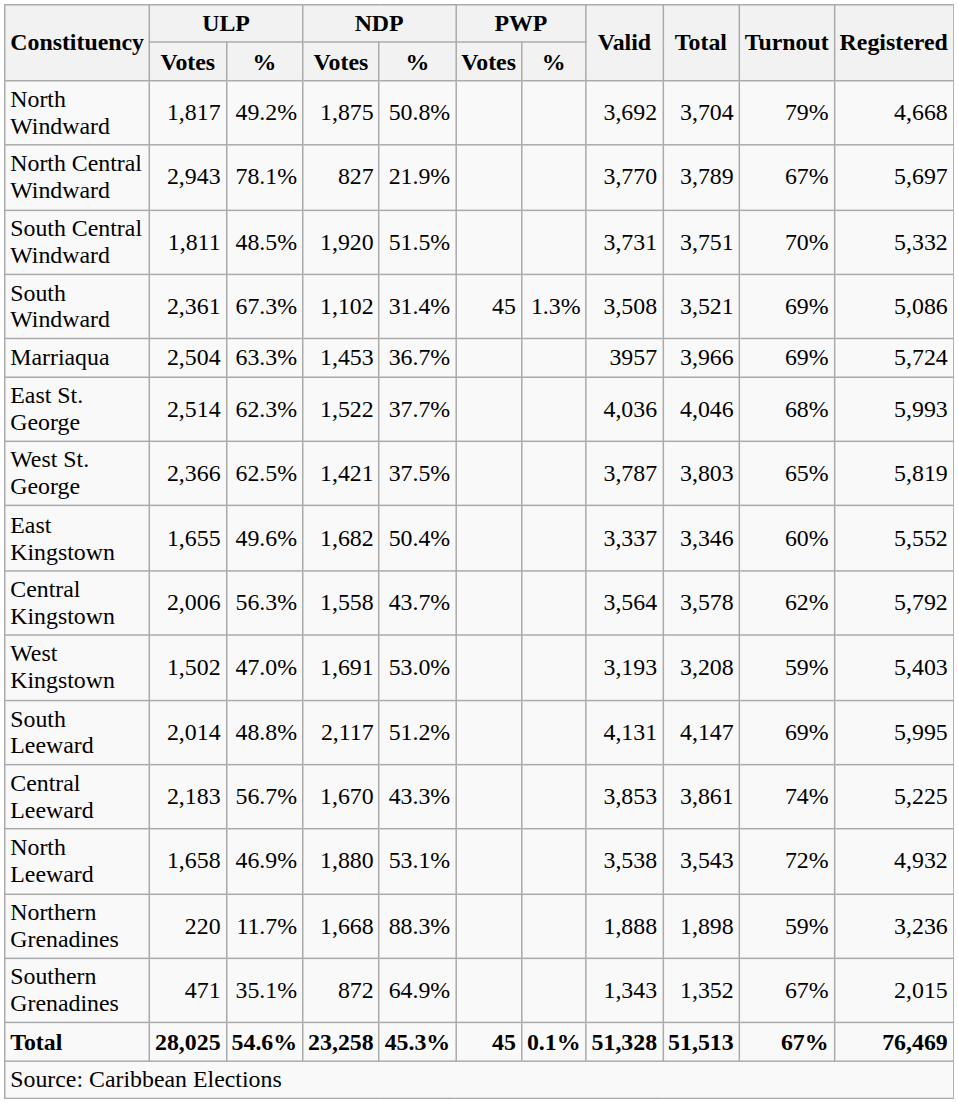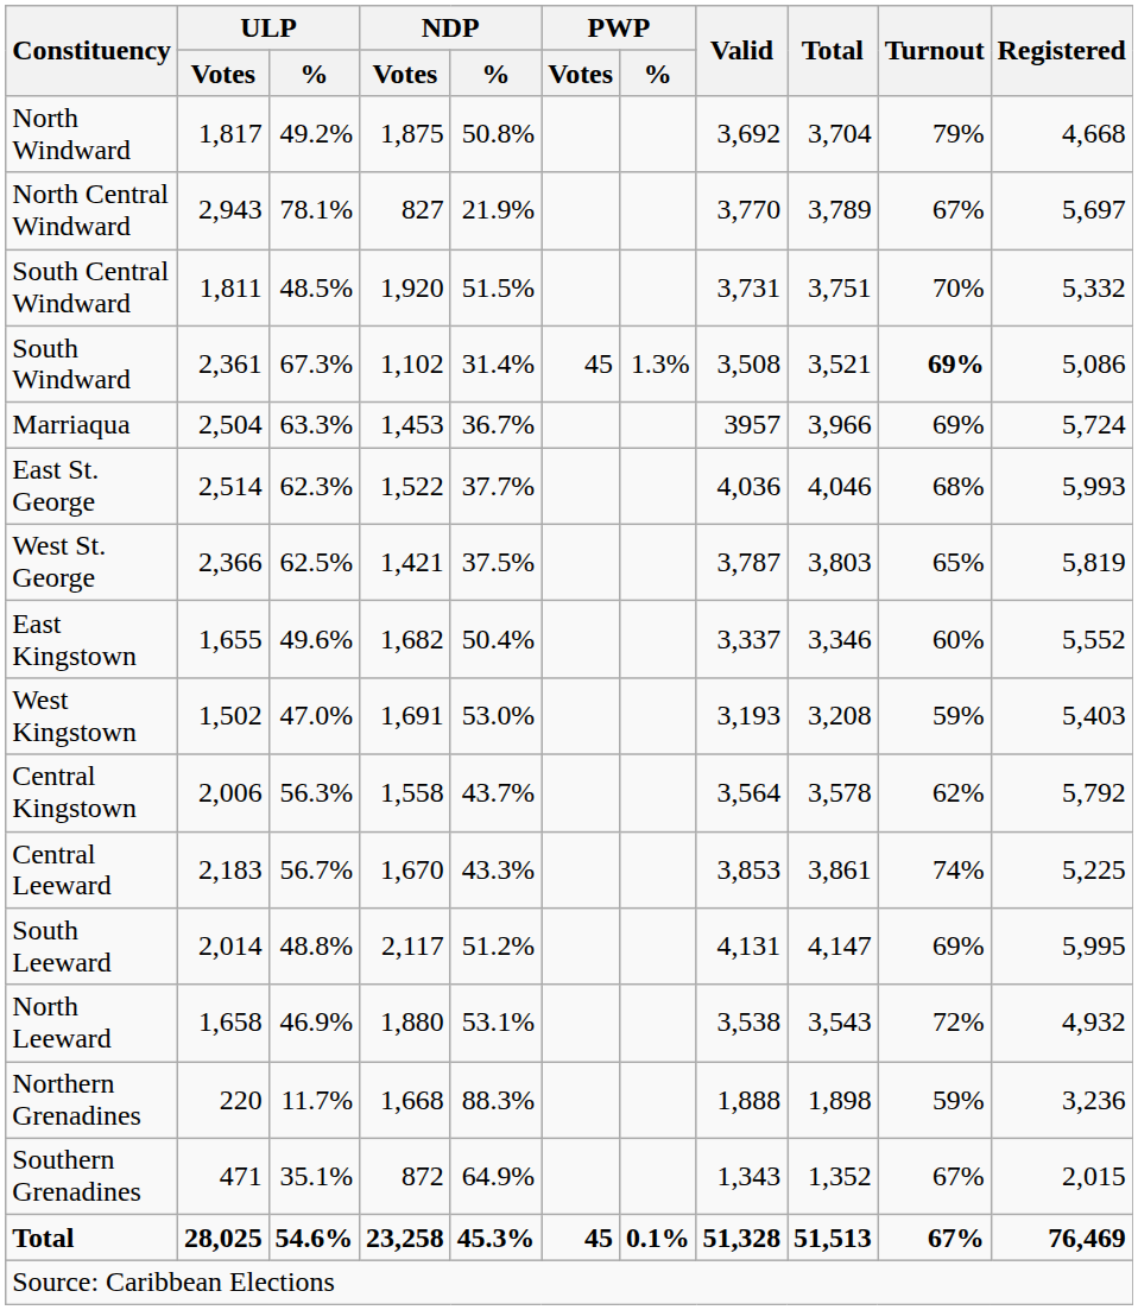 <table class="wikitable sortable" style=text-align:right>
 <tr>
 <th rowspan=2>Constituency</th>
 <th colspan=2>ULP</th>
 <th colspan=2>NDP</th>
 <th colspan=2>PWP</th>
 <th rowspan=2>Valid</th>
 <th rowspan=2>Total</th>
 <th rowspan=2>Turnout</th>
 <th rowspan=2>Registered</th>
 </tr>
 <tr>
 <th>Votes</th>
 <th>%</th>
 <th>Votes</th>
 <th>%</th>
 <th>Votes</th>
 <th>%</th>
 </tr>
 <tr>
 <td align=left>North Windward</td>
 <td>1,817</td>
 <td>49.2%</td>
 <td>1,875</td>
 <td>50.8%</td>
 <td></td>
 <td></td>
 <td>3,692</td>
 <td>3,704</td>
 <td>79%</td>
 <td>4,668</td>
 </tr>
 <tr>
 <td align=left>North Central Windward</td>
 <td>2,943</td>
 <td>78.1%</td>
 <td>827</td>
 <td>21.9%</td>
 <td></td>
 <td></td>
 <td>3,770</td>
 <td>3,789</td>
 <td>67%</td>
 <td>5,697</td>
 </tr>
 <tr>
 <td align=left>South Central Windward</td>
 <td>1,811</td>
 <td>48.5%</td>
 <td>1,920</td>
 <td>51.5%</td>
 <td></td>
 <td></td>
 <td>3,731</td>
 <td>3,751</td>
 <td>70%</td>
 <td>5,332</td>
 </tr>
 <tr>
 <td align=left>South Windward</td>
 <td>2,361</td>
 <td>67.3%</td>
 <td>1,102</td>
 <td>31.4%</td>
 <td>45</td>
 <td>1.3%</td>
 <td>3,508</td>
 <td>3,521</td>
-<td>69%</td>
+<td><strong>69%</strong></td>
 <td>5,086</td>
 </tr>
 <tr>
 <td align=left>Marriaqua</td>
 <td>2,504</td>
 <td>63.3%</td>
 <td>1,453</td>
 <td>36.7%</td>
 <td></td>
 <td></td>
 <td>3957</td>
 <td>3,966</td>
 <td>69%</td>
 <td>5,724</td>
 </tr>
 <tr>
 <td align=left>East St. George</td>
 <td>2,514</td>
 <td>62.3%</td>
 <td>1,522</td>
 <td>37.7%</td>
 <td></td>
 <td></td>
 <td>4,036</td>
 <td>4,046</td>
 <td>68%</td>
 <td>5,993</td>
 </tr>
 <tr>
 <td align=left>West St. George</td>
 <td>2,366</td>
 <td>62.5%</td>
 <td>1,421</td>
 <td>37.5%</td>
 <td></td>
 <td></td>
 <td>3,787</td>
 <td>3,803</td>
 <td>65%</td>
 <td>5,819</td>
 </tr>
 <tr>
 <td align=left>East Kingstown</td>
 <td>1,655</td>
 <td>49.6%</td>
 <td>1,682</td>
 <td>50.4%</td>
 <td></td>
 <td></td>
 <td>3,337</td>
 <td>3,346</td>
 <td>60%</td>
 <td>5,552</td>
 </tr>
 <tr>
+<td align=left>West Kingstown</td>
+<td>1,502</td>
+<td>47.0%</td>
+<td>1,691</td>
+<td>53.0%</td>
+<td></td>
+<td></td>
+<td>3,193</td>
+<td>3,208</td>
+<td>59%</td>
+<td>5,403</td>
+</tr>
+<tr>
 <td align=left>Central Kingstown</td>
 <td>2,006</td>
 <td>56.3%</td>
 <td>1,558</td>
 <td>43.7%</td>
 <td></td>
 <td></td>
 <td>3,564</td>
 <td>3,578</td>
 <td>62%</td>
 <td>5,792</td>
 </tr>
 <tr>
-<td align=left>West Kingstown</td>
-<td>1,502</td>
-<td>47.0%</td>
-<td>1,691</td>
-<td>53.0%</td>
+<td align=left>Central Leeward</td>
+<td>2,183</td>
+<td>56.7%</td>
+<td>1,670</td>
+<td>43.3%</td>
 <td></td>
 <td></td>
-<td>3,193</td>
-<td>3,208</td>
-<td>59%</td>
-<td>5,403</td>
+<td>3,853</td>
+<td>3,861</td>
+<td>74%</td>
+<td>5,225</td>
 </tr>
 <tr>
 <td align=left>South Leeward</td>
 <td>2,014</td>
 <td>48.8%</td>
 <td>2,117</td>
 <td>51.2%</td>
 <td></td>
 <td></td>
 <td>4,131</td>
 <td>4,147</td>
 <td>69%</td>
 <td>5,995</td>
-</tr>
-<tr>
-<td align=left>Central Leeward</td>
-<td>2,183</td>
-<td>56.7%</td>
-<td>1,670</td>
-<td>43.3%</td>
-<td></td>
-<td></td>
-<td>3,853</td>
-<td>3,861</td>
-<td>74%</td>
-<td>5,225</td>
 </tr>
 <tr>
 <td align=left>North Leeward</td>
 <td>1,658</td>
 <td>46.9%</td>
 <td>1,880</td>
 <td>53.1%</td>
 <td></td>
 <td></td>
 <td>3,538</td>
 <td>3,543</td>
 <td>72%</td>
 <td>4,932</td>
 </tr>
 <tr>
 <td align=left>Northern Grenadines</td>
 <td>220</td>
 <td>11.7%</td>
 <td>1,668</td>
 <td>88.3%</td>
 <td></td>
 <td></td>
 <td>1,888</td>
 <td>1,898</td>
 <td>59%</td>
 <td>3,236</td>
 </tr>
 <tr>
 <td align=left>Southern Grenadines</td>
 <td>471</td>
 <td>35.1%</td>
 <td>872</td>
 <td>64.9%</td>
 <td></td>
 <td></td>
 <td>1,343</td>
 <td>1,352</td>
 <td>67%</td>
 <td>2,015</td>
 </tr>
 <tr class=sortbottom style=font-weight:bold>
 <td align=left>Total</td>
 <td>28,025</td>
 <td>54.6%</td>
 <td>23,258</td>
 <td>45.3%</td>
 <td>45</td>
 <td>0.1%</td>
 <td>51,328</td>
 <td>51,513</td>
 <td>67%</td>
 <td>76,469</td>
 </tr>
 <tr class=sortbottom>
 <td align=left colspan=11>Source: Caribbean Elections </td>
 </tr>
 </table>
